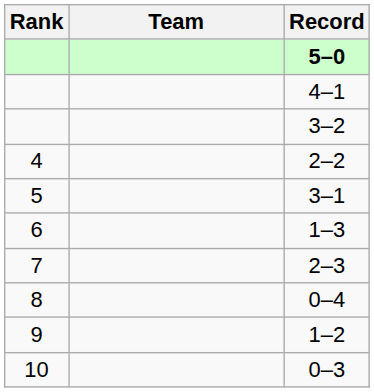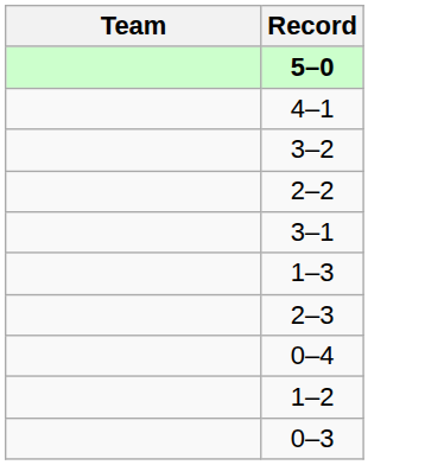 <table class="wikitable">
 <tr>
-<th>Rank</th>
 <th width=150px>Team</th>
 <th>Record</th>
 </tr>
 <tr bgcolor=#ccffcc>
-<td align=center></td>
 <td><strong></strong></td>
 <td align=center><strong>5–0</strong></td>
 </tr>
 <tr>
-<td align=center></td>
 <td></td>
 <td align=center>4–1</td>
 </tr>
 <tr>
-<td align=center></td>
 <td></td>
 <td align=center>3–2</td>
 </tr>
 <tr>
-<td align=center>4</td>
 <td></td>
 <td align=center>2–2</td>
 </tr>
 <tr>
-<td align=center>5</td>
 <td></td>
 <td align=center>3–1</td>
 </tr>
 <tr>
-<td align=center>6</td>
 <td></td>
 <td align=center>1–3</td>
 </tr>
 <tr>
-<td align=center>7</td>
 <td></td>
 <td align=center>2–3</td>
 </tr>
 <tr>
-<td align=center>8</td>
 <td></td>
 <td align=center>0–4</td>
 </tr>
 <tr>
-<td align=center>9</td>
 <td></td>
 <td align=center>1–2</td>
 </tr>
 <tr>
-<td align=center>10</td>
 <td></td>
 <td align=center>0–3</td>
 </tr>
 </table>
